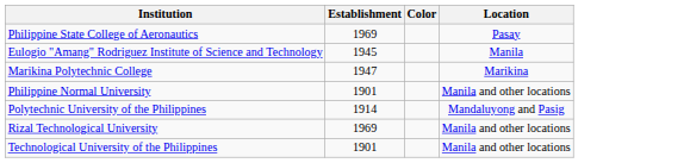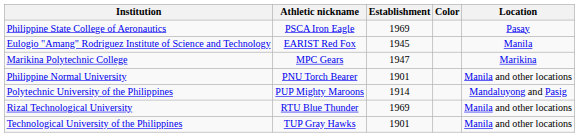 <table class="wikitable sortable">
 <tr>
 <th>Institution</th>
+<th>Athletic nickname</th>
 <th>Establishment</th>
 <th>Color</th>
 <th>Location</th>
 </tr>
 <tr>
 <td><a href='#'>Philippine State College of Aeronautics</a></td>
+<td align="center"><a href='#'>PSCA Iron Eagle</a></td>
 <td align="center">1969</td>
 <td align="center"></td>
 <td align="center"><a href='#'>Pasay</a></td>
 </tr>
 <tr>
 <td><a href='#'>Eulogio "Amang" Rodriguez Institute of Science and Technology</a></td>
+<td align="center"><a href='#'>EARIST Red Fox</a></td>
 <td align="center">1945</td>
 <td align="center"></td>
 <td align="center"><a href='#'>Manila</a></td>
 </tr>
 <tr>
 <td><a href='#'>Marikina Polytechnic College</a></td>
+<td align="center"><a href='#'>MPC Gears</a></td>
 <td align="center">1947</td>
 <td align="center"></td>
 <td align="center"><a href='#'>Marikina</a></td>
 </tr>
 <tr>
 <td><a href='#'>Philippine Normal University</a></td>
+<td align="center"><a href='#'>PNU Torch Bearer</a></td>
 <td align="center">1901</td>
 <td align="center"></td>
 <td align="center"><a href='#'>Manila</a> and other locations</td>
 </tr>
 <tr>
 <td><a href='#'>Polytechnic University of the Philippines</a></td>
+<td align="center"><a href='#'>PUP Mighty Maroons</a></td>
 <td align="center">1914</td>
 <td align="center"></td>
 <td align="center"><a href='#'>Mandaluyong</a> and <a href='#'>Pasig</a></td>
 </tr>
 <tr>
 <td><a href='#'>Rizal Technological University</a></td>
+<td align="center"><a href='#'>RTU Blue Thunder</a></td>
 <td align="center">1969</td>
 <td align="center"></td>
 <td align="center"><a href='#'>Manila</a> and other locations</td>
 </tr>
 <tr>
 <td><a href='#'>Technological University of the Philippines</a></td>
+<td align="center"><a href='#'>TUP Gray Hawks</a></td>
 <td align="center">1901</td>
 <td align="center"></td>
 <td align="center"><a href='#'>Manila</a> and other locations</td>
 </tr>
 </table>
